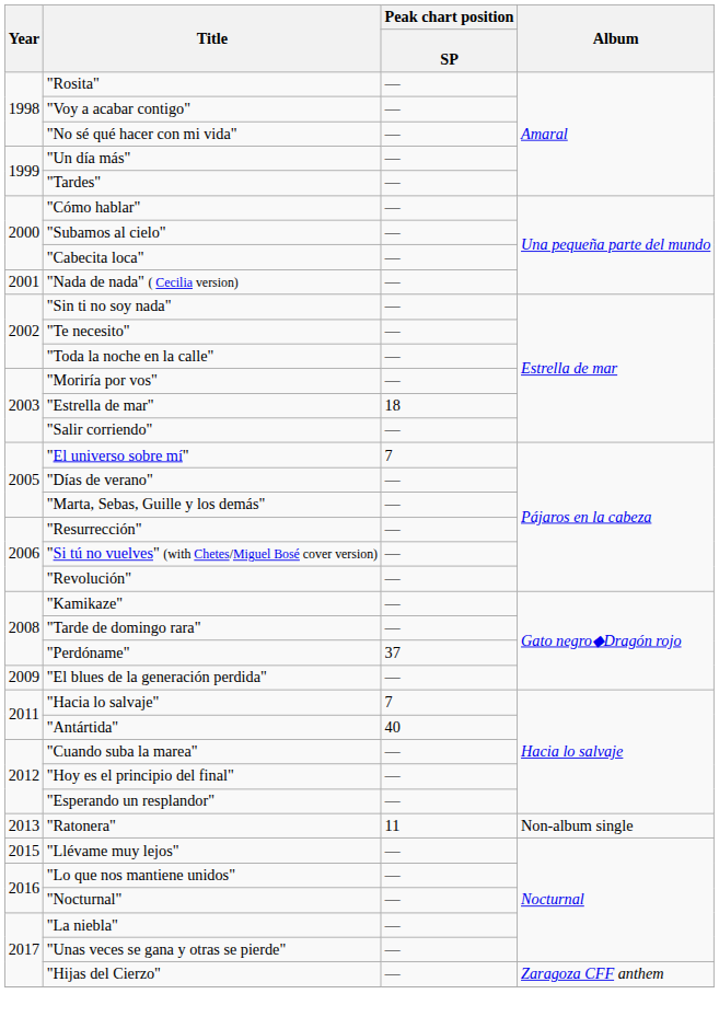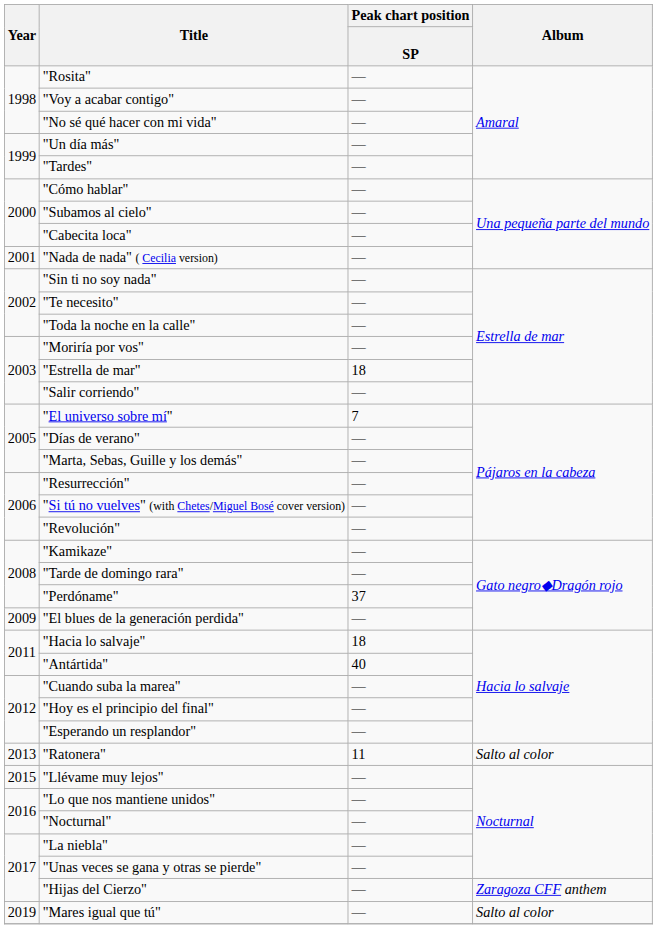 <table class="wikitable">
 <tr>
 <th rowspan="2" align="center">Year</th>
 <th rowspan="2" align="left">Title</th>
 <th>Peak chart position</th>
 <th rowspan="2" align="left">Album</th>
 </tr>
 <tr>
 <th><br>SP</th>
 </tr>
 <tr>
 <td align="center" rowspan="3">1998</td>
 <td align="left">"Rosita"</td>
 <td>—</td>
 <td align="left" rowspan="5"><em><a href='#'>Amaral</a></em></td>
 </tr>
 <tr>
 <td align="left">"Voy a acabar contigo"</td>
 <td>—</td>
 </tr>
 <tr>
 <td align="left">"No sé qué hacer con mi vida"</td>
 <td>—</td>
 </tr>
 <tr>
 <td align="center" rowspan="2">1999</td>
 <td align="left">"Un día más"</td>
 <td>—</td>
 </tr>
 <tr>
 <td align="left">"Tardes"</td>
 <td>—</td>
 </tr>
 <tr>
 <td align="center" rowspan="3">2000</td>
 <td align="left">"Cómo hablar"</td>
 <td>—</td>
 <td align="left" rowspan="4"><em><a href='#'>Una pequeña parte del mundo</a></em></td>
 </tr>
 <tr>
 <td align="left">"Subamos al cielo"</td>
 <td>—</td>
 </tr>
 <tr>
 <td align="left">"Cabecita loca"</td>
 <td>—</td>
 </tr>
 <tr>
 <td align="center" rowspan="1">2001</td>
 <td align="left">"Nada de nada" <small>( <a href='#'>Cecilia</a> version)</small></td>
 <td>—</td>
 </tr>
 <tr>
 <td align="center" rowspan="3">2002</td>
 <td align="left">"Sin ti no soy nada"</td>
 <td>—</td>
 <td align="left" rowspan="6"><em><a href='#'>Estrella de mar</a></em></td>
 </tr>
 <tr>
 <td align="left">"Te necesito"</td>
 <td>—</td>
 </tr>
 <tr>
 <td align="left">"Toda la noche en la calle"</td>
 <td>—</td>
 </tr>
 <tr>
 <td align="center" rowspan="3">2003</td>
 <td align="left">"Moriría por vos"</td>
 <td>—</td>
 </tr>
 <tr>
 <td align="left">"Estrella de mar"</td>
 <td>18</td>
 </tr>
 <tr>
 <td align="left">"Salir corriendo"</td>
 <td>—</td>
 </tr>
 <tr>
 <td align="center" rowspan="3">2005</td>
 <td align="left">"<a href='#'>El universo sobre mí</a>"</td>
 <td>7</td>
 <td align="left" rowspan="6"><em><a href='#'>Pájaros en la cabeza</a></em></td>
 </tr>
 <tr>
 <td align="left">"Días de verano"</td>
 <td>—</td>
 </tr>
 <tr>
 <td align="left">"Marta, Sebas, Guille y los demás"</td>
 <td>—</td>
 </tr>
 <tr>
 <td align="center" rowspan="3">2006</td>
 <td align="left">"Resurrección"</td>
 <td>—</td>
 </tr>
 <tr>
 <td align="left">"<a href='#'>Si tú no vuelves</a>" <small>(with <a href='#'>Chetes</a>/<a href='#'>Miguel Bosé</a> cover version)</small></td>
 <td>—</td>
 </tr>
 <tr>
 <td align="left">"Revolución"</td>
 <td>—</td>
 </tr>
 <tr>
 <td align="center" rowspan="3">2008</td>
 <td align="left">"Kamikaze"</td>
 <td>—</td>
 <td align="left" rowspan="4"><em><a href='#'>Gato negro◆Dragón rojo</a></em></td>
 </tr>
 <tr>
 <td align="left">"Tarde de domingo rara"</td>
 <td>—</td>
 </tr>
 <tr>
 <td align="left">"Perdóname"</td>
 <td>37</td>
 </tr>
 <tr>
 <td align="center" rowspan="1">2009</td>
 <td align="left">"El blues de la generación perdida"</td>
 <td>—</td>
 </tr>
 <tr>
 <td align="center" rowspan="2">2011</td>
 <td align="left">"Hacia lo salvaje"</td>
-<td>7</td>
+<td>18</td>
 <td align="left" rowspan="5"><em><a href='#'>Hacia lo salvaje</a></em></td>
 </tr>
 <tr>
 <td align="left">"Antártida"</td>
 <td>40</td>
 </tr>
 <tr>
 <td align="center" rowspan="3">2012</td>
 <td align="left">"Cuando suba la marea"</td>
 <td>—</td>
 </tr>
 <tr>
 <td align="left">"Hoy es el principio del final"</td>
 <td>—</td>
 </tr>
 <tr>
 <td align="left">"Esperando un resplandor"</td>
 <td>—</td>
 </tr>
 <tr>
 <td align="center" rowspan="1">2013</td>
 <td align="left">"Ratonera"</td>
 <td>11</td>
-<td align="left" rowspan="1">Non-album single</td>
+<td align="left" rowspan="1"><em>Salto al color</em></td>
 </tr>
 <tr>
 <td align="center" rowspan="1">2015</td>
 <td align="left">"Llévame muy lejos"</td>
 <td>—</td>
 <td align="left" rowspan="5"><em><a href='#'>Nocturnal</a></em></td>
 </tr>
 <tr>
 <td align="center" rowspan="2">2016</td>
 <td align="left">"Lo que nos mantiene unidos"</td>
 <td>—</td>
 </tr>
 <tr>
 <td align="left">"Nocturnal"</td>
 <td>—</td>
 </tr>
 <tr>
 <td align="center" rowspan="3">2017</td>
 <td align="left">"La niebla"</td>
 <td>—</td>
 </tr>
 <tr>
 <td align="left">"Unas veces se gana y otras se pierde"</td>
 <td>—</td>
 </tr>
 <tr>
 <td align="left">"Hijas del Cierzo"</td>
 <td>—</td>
 <td align="left" rowspan="1"><em><a href='#'>Zaragoza CFF</a> anthem</em></td>
 </tr>
 <tr>
+<td align="center" rowspan="1">2019</td>
+<td align="left">"Mares igual que tú"</td>
+<td>—</td>
+<td align="left" rowspan="1"><em>Salto al color</em></td>
+</tr>
+<tr>
 </tr>
 </table>
